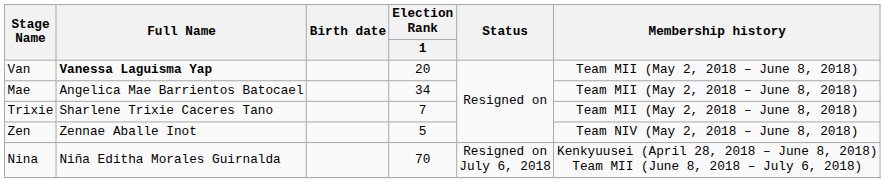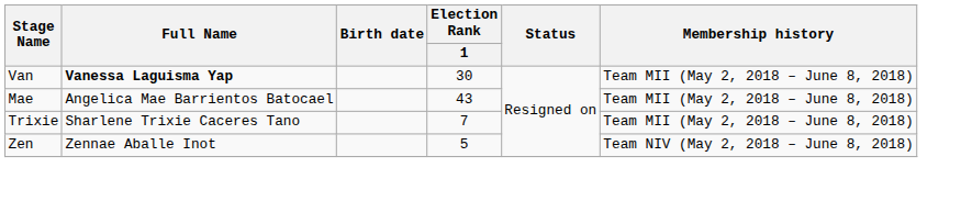 <table class="wikitable sortable" style="font-size:95%;">
 <tr>
 <th rowspan="2">Stage<br>Name</th>
 <th rowspan="2">Full Name</th>
 <th rowspan="2">Birth date</th>
 <th>Election<br>Rank</th>
 <th rowspan="2">Status</th>
 <th rowspan="2">Membership history</th>
 </tr>
 <tr>
 <th>1</th>
 </tr>
 <tr>
 <td>Van</td>
 <td><strong>Vanessa Laguisma Yap</strong></td>
 <td style="text-align:left;"></td>
-<td style="text-align:center;">20</td>
+<td style="text-align:center;">30</td>
 <td rowspan="4" style="text-align:center;">Resigned on<br></td>
 <td style="text-align:center;">Team MII (May 2, 2018 – June 8, 2018)</td>
 </tr>
 <tr>
 <td>Mae</td>
 <td>Angelica Mae Barrientos Batocael</td>
 <td style="text-align:left;"></td>
-<td style="text-align:center;">34</td>
+<td style="text-align:center;">43</td>
 <td style="text-align:center;">Team MII (May 2, 2018 – June 8, 2018)</td>
 </tr>
 <tr>
 <td>Trixie</td>
 <td>Sharlene Trixie Caceres Tano</td>
 <td style="text-align:left;"></td>
 <td style="text-align:center;">7</td>
 <td style="text-align:center;">Team MII (May 2, 2018 – June 8, 2018)</td>
 </tr>
 <tr>
 <td>Zen</td>
 <td>Zennae Aballe Inot</td>
 <td style="text-align:left;"></td>
 <td style="text-align:center;">5</td>
 <td style="text-align:center;">Team NIV (May 2, 2018 – June 8, 2018)</td>
 </tr>
 <tr>
-<td>Nina</td>
-<td>Niña Editha Morales Guirnalda</td>
-<td style="text-align:left;"></td>
-<td style="text-align:center;">70</td>
-<td style="text-align:center;">Resigned on<br>July 6, 2018</td>
-<td style="text-align:center;">Kenkyuusei (April 28, 2018 – June 8, 2018)<br>Team MII (June 8, 2018 – July 6, 2018)</td>
-</tr>
-<tr>
 </tr>
 </table>
